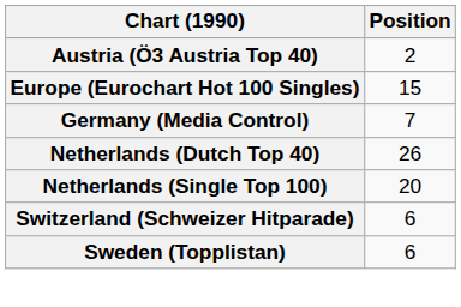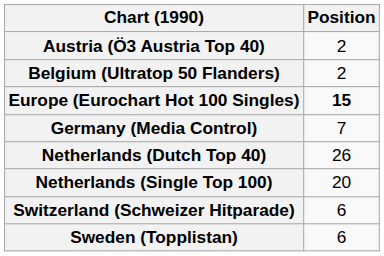 <table class="wikitable sortable plainrowheaders" style="text-align:center">
 <tr>
 <th scope="col">Chart (1990)</th>
 <th scope="col">Position</th>
 </tr>
 <tr>
 <th scope="row">Austria (Ö3 Austria Top 40)</th>
 <td>2</td>
 </tr>
 <tr>
+<th scope="row">Belgium (Ultratop 50 Flanders)</th>
+<td>2</td>
+</tr>
+<tr>
 <th scope="row">Europe (Eurochart Hot 100 Singles)</th>
-<td>15</td>
+<td><strong>15</strong></td>
 </tr>
 <tr>
 <th scope="row">Germany (Media Control)</th>
 <td>7</td>
 </tr>
 <tr>
 <th scope="row">Netherlands (Dutch Top 40)</th>
 <td>26</td>
 </tr>
 <tr>
 <th scope="row">Netherlands (Single Top 100)</th>
 <td>20</td>
 </tr>
 <tr>
 <th scope="row">Switzerland (Schweizer Hitparade)</th>
 <td>6</td>
 </tr>
 <tr>
 <th scope="row">Sweden (Topplistan)</th>
 <td>6</td>
 </tr>
 </table>
